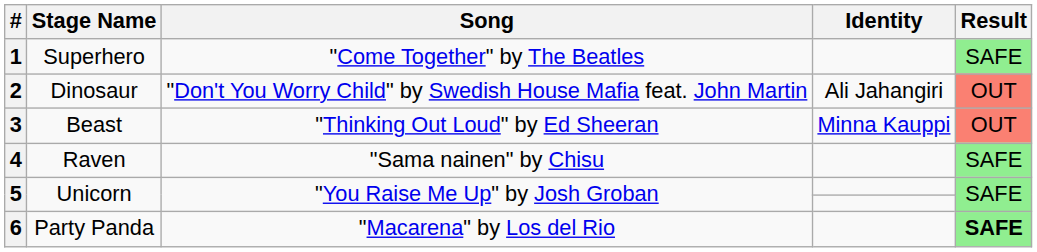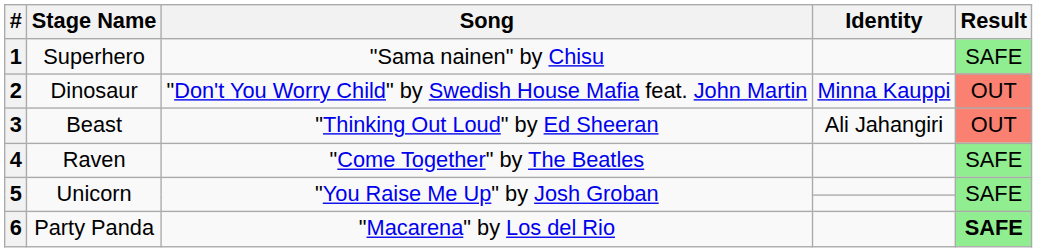 <table class="wikitable plainrowheaders" style="text-align: center;">
 <tr>
 <th>#</th>
 <th>Stage Name</th>
 <th>Song</th>
 <th>Identity</th>
 <th>Result</th>
 </tr>
 <tr>
 <th>1</th>
 <td>Superhero</td>
-<td>"<a href='#'>Come Together</a>" by <a href='#'>The Beatles</a></td>
+<td>"Sama nainen" by <a href='#'>Chisu</a></td>
 <td></td>
 <td bgcolor=lightgreen>SAFE</td>
 </tr>
 <tr>
 <th>2</th>
 <td>Dinosaur</td>
 <td>"<a href='#'>Don't You Worry Child</a>" by <a href='#'>Swedish House Mafia</a> feat. <a href='#'>John Martin</a></td>
-<td>Ali Jahangiri</td>
+<td><a href='#'>Minna Kauppi</a></td>
 <td bgcolor=salmon>OUT</td>
 </tr>
 <tr>
 <th>3</th>
 <td>Beast</td>
 <td>"<a href='#'>Thinking Out Loud</a>" by <a href='#'>Ed Sheeran</a></td>
-<td><a href='#'>Minna Kauppi</a></td>
+<td>Ali Jahangiri</td>
 <td bgcolor=salmon>OUT</td>
 </tr>
 <tr>
 <th>4</th>
 <td>Raven</td>
-<td>"Sama nainen" by <a href='#'>Chisu</a></td>
+<td>"<a href='#'>Come Together</a>" by <a href='#'>The Beatles</a></td>
 <td></td>
 <td bgcolor=lightgreen>SAFE</td>
 </tr>
 <tr>
 <th rowspan="2">5</th>
 <td rowspan="2">Unicorn</td>
 <td rowspan="2">"<a href='#'>You Raise Me Up</a>" by <a href='#'>Josh Groban</a></td>
 <td></td>
 <td rowspan="2" bgcolor=lightgreen>SAFE</td>
 </tr>
 <tr>
 <td></td>
 </tr>
 <tr>
 <th>6</th>
 <td>Party Panda</td>
 <td>"<a href='#'>Macarena</a>" by <a href='#'>Los del Rio</a></td>
 <td></td>
 <td bgcolor=lightgreen><strong>SAFE</strong></td>
 </tr>
 </table>
